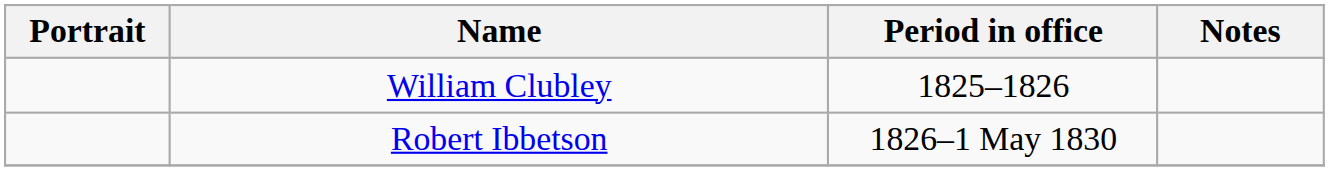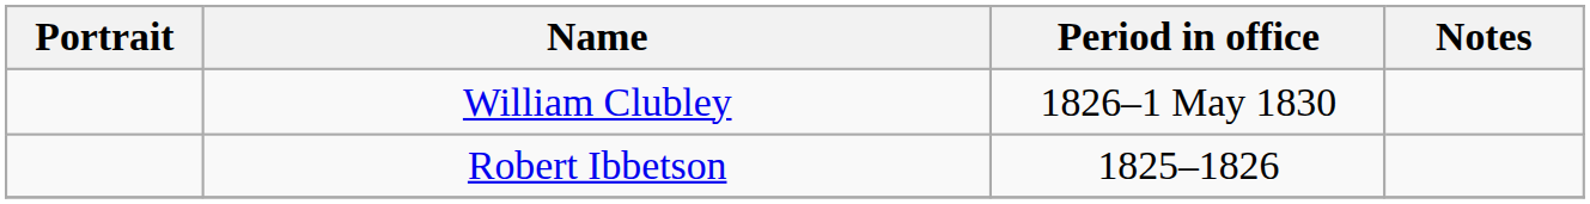 <table class="wikitable" style="text-align:center">
 <tr>
 <th width=10%>Portrait</th>
 <th width=40%>Name</th>
 <th width = 20%>Period in office</th>
 <th width = 10%>Notes</th>
 </tr>
 <tr>
 <td></td>
 <td><a href='#'>William Clubley</a></td>
-<td>1825–1826</td>
+<td>1826–1 May 1830</td>
 <td></td>
 </tr>
 <tr>
 <td></td>
 <td><a href='#'>Robert Ibbetson</a></td>
-<td>1826–1 May 1830</td>
+<td>1825–1826</td>
 <td></td>
 </tr>
 <tr>
 </tr>
 </table>
